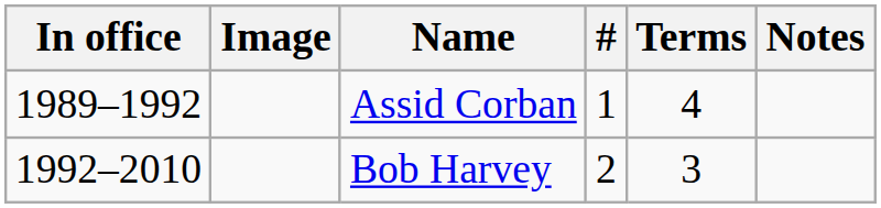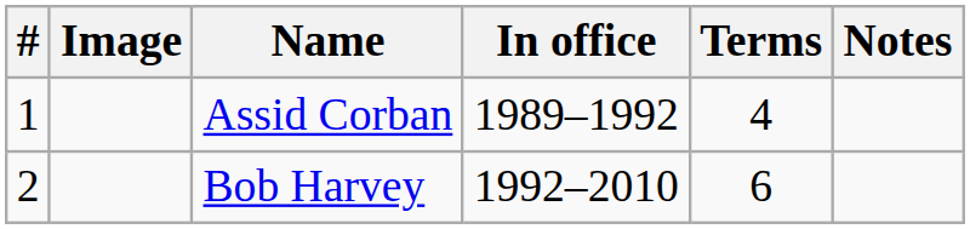 <table class="wikitable">
 <tr>
-<th>In office</th>
+<th>#</th>
 <th>Image</th>
 <th>Name</th>
-<th>#</th>
+<th>In office</th>
 <th>Terms</th>
 <th>Notes</th>
 </tr>
 <tr>
-<td align=center>1989–1992</td>
+<td>1</td>
 <td></td>
 <td><a href='#'>Assid Corban</a></td>
-<td>1</td>
+<td align=center>1989–1992</td>
 <td align=center>4</td>
 <td></td>
 </tr>
 <tr>
-<td align=center>1992–2010</td>
+<td>2</td>
 <td></td>
 <td><a href='#'>Bob Harvey</a></td>
-<td>2</td>
-<td align=center>3</td>
+<td align=center>1992–2010</td>
+<td align=center>6</td>
 <td></td>
 </tr>
 </table>
